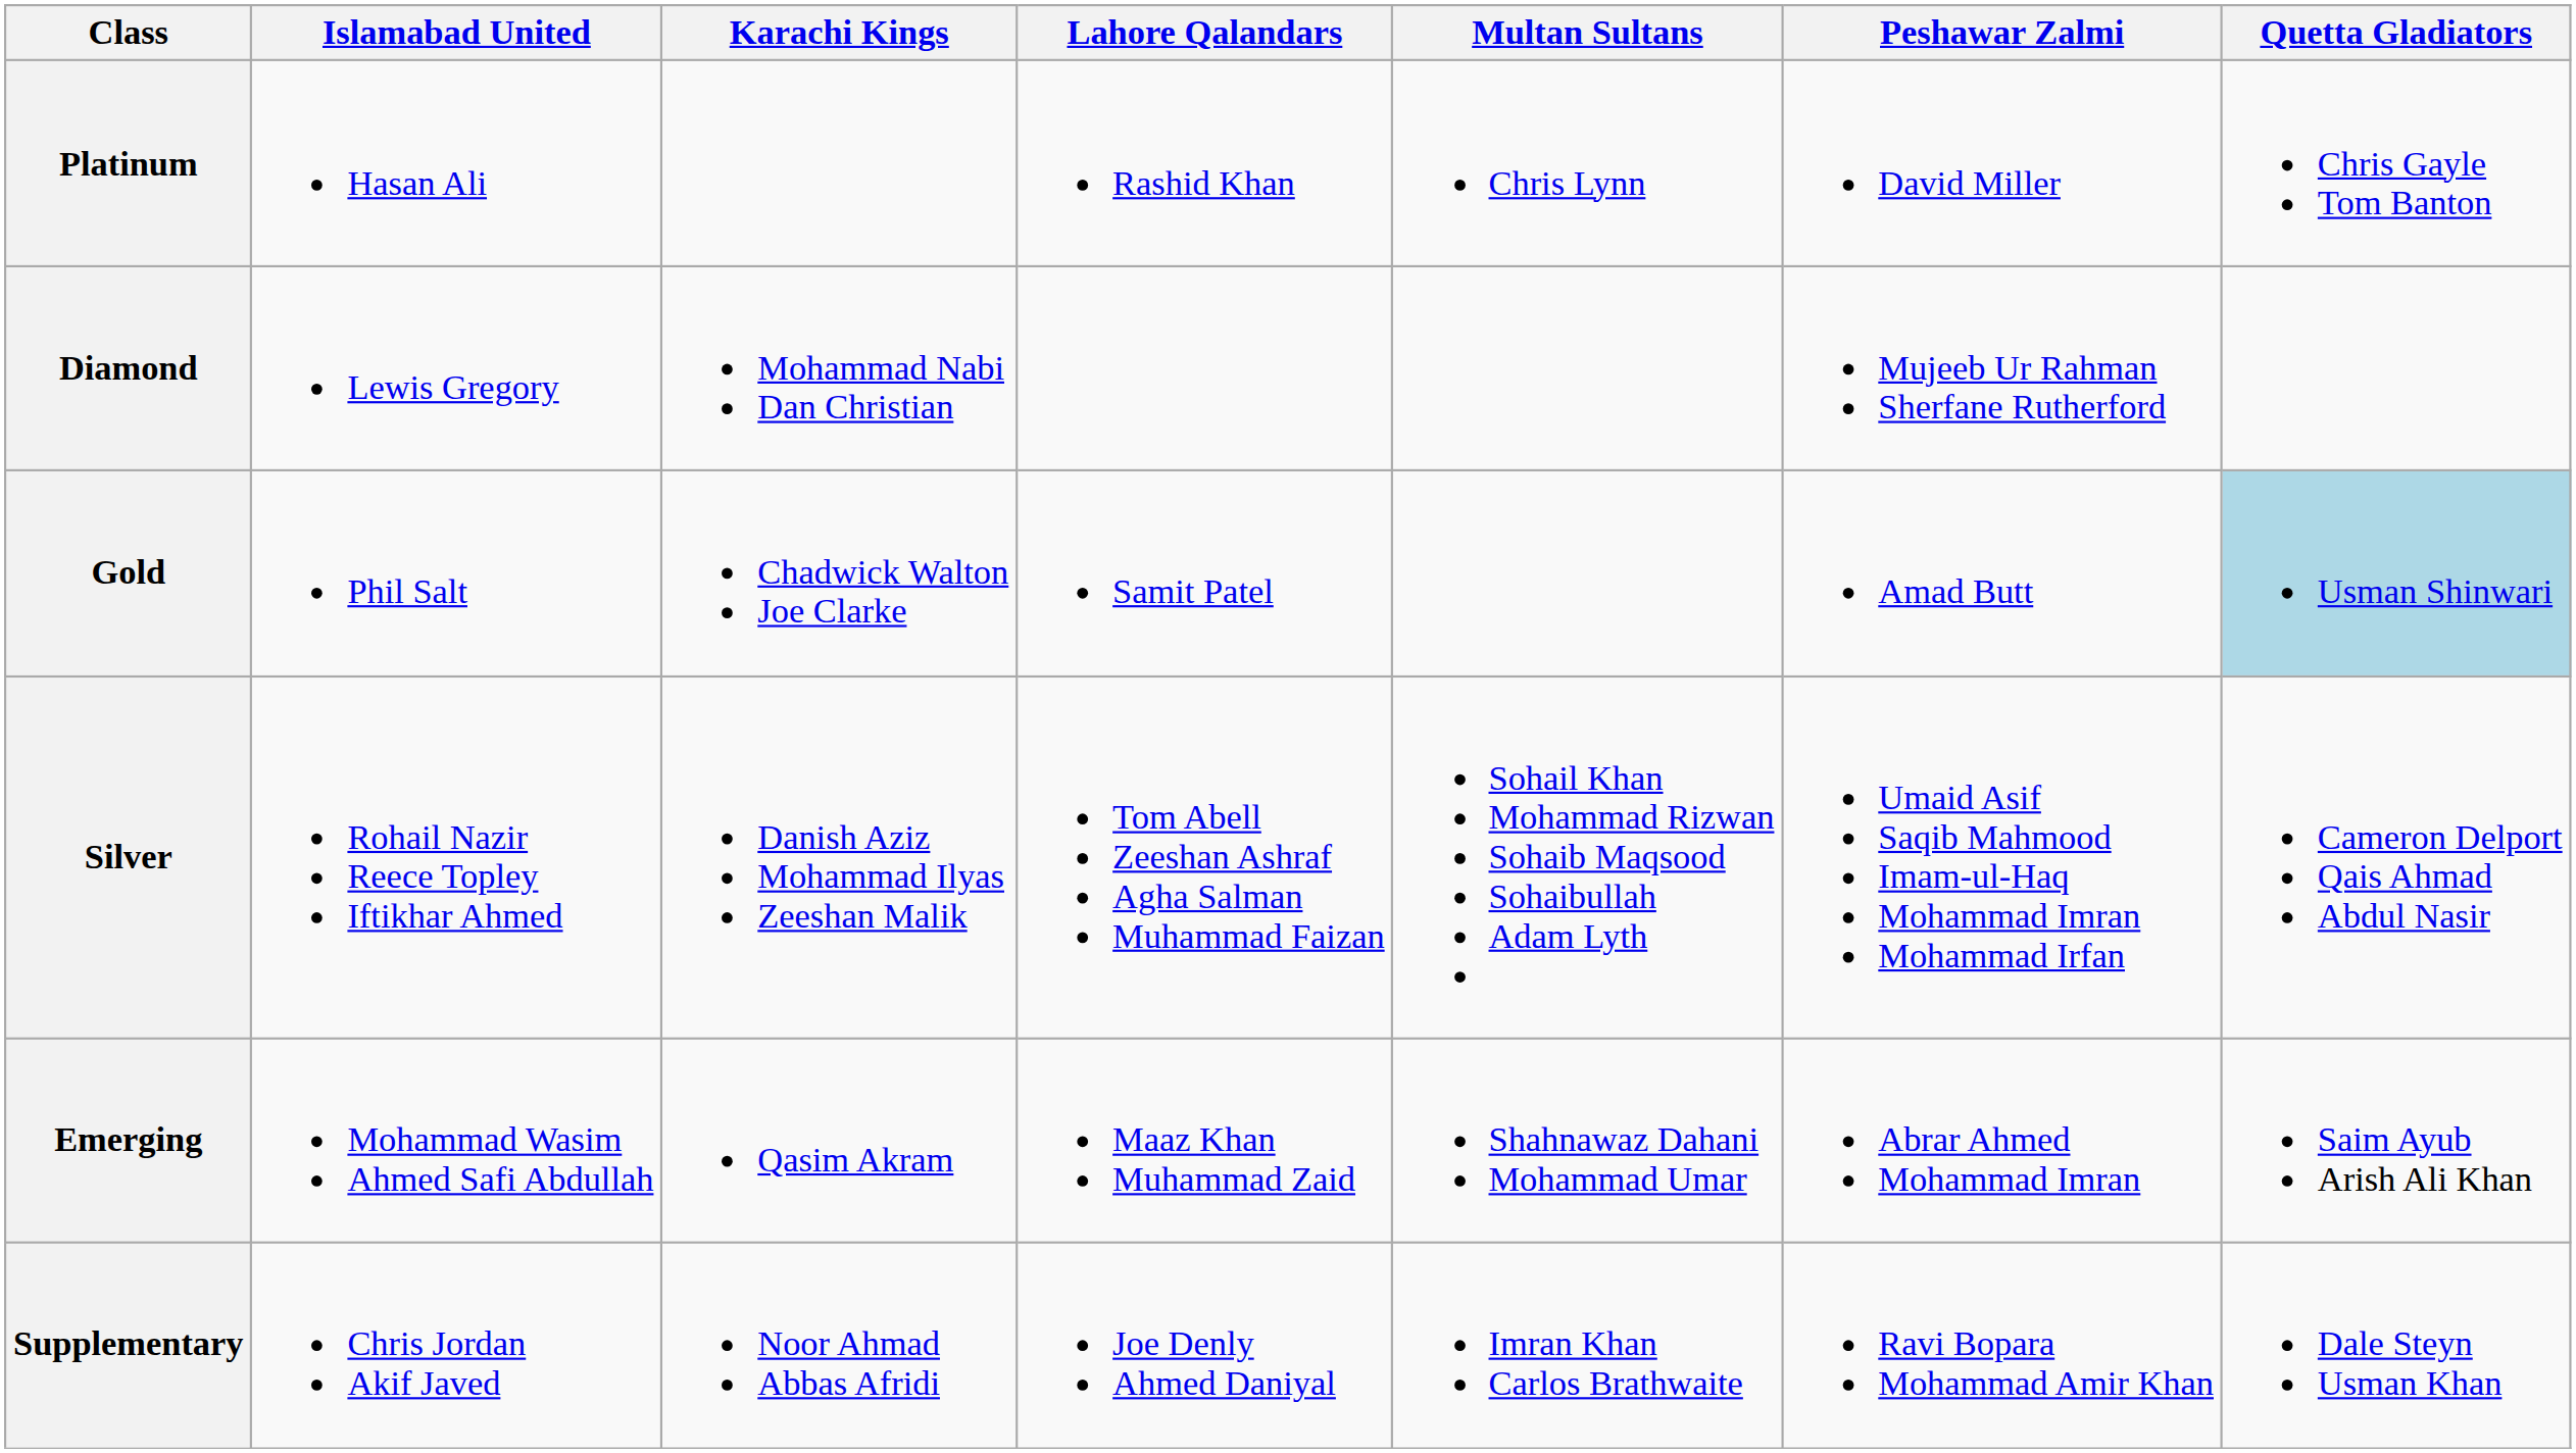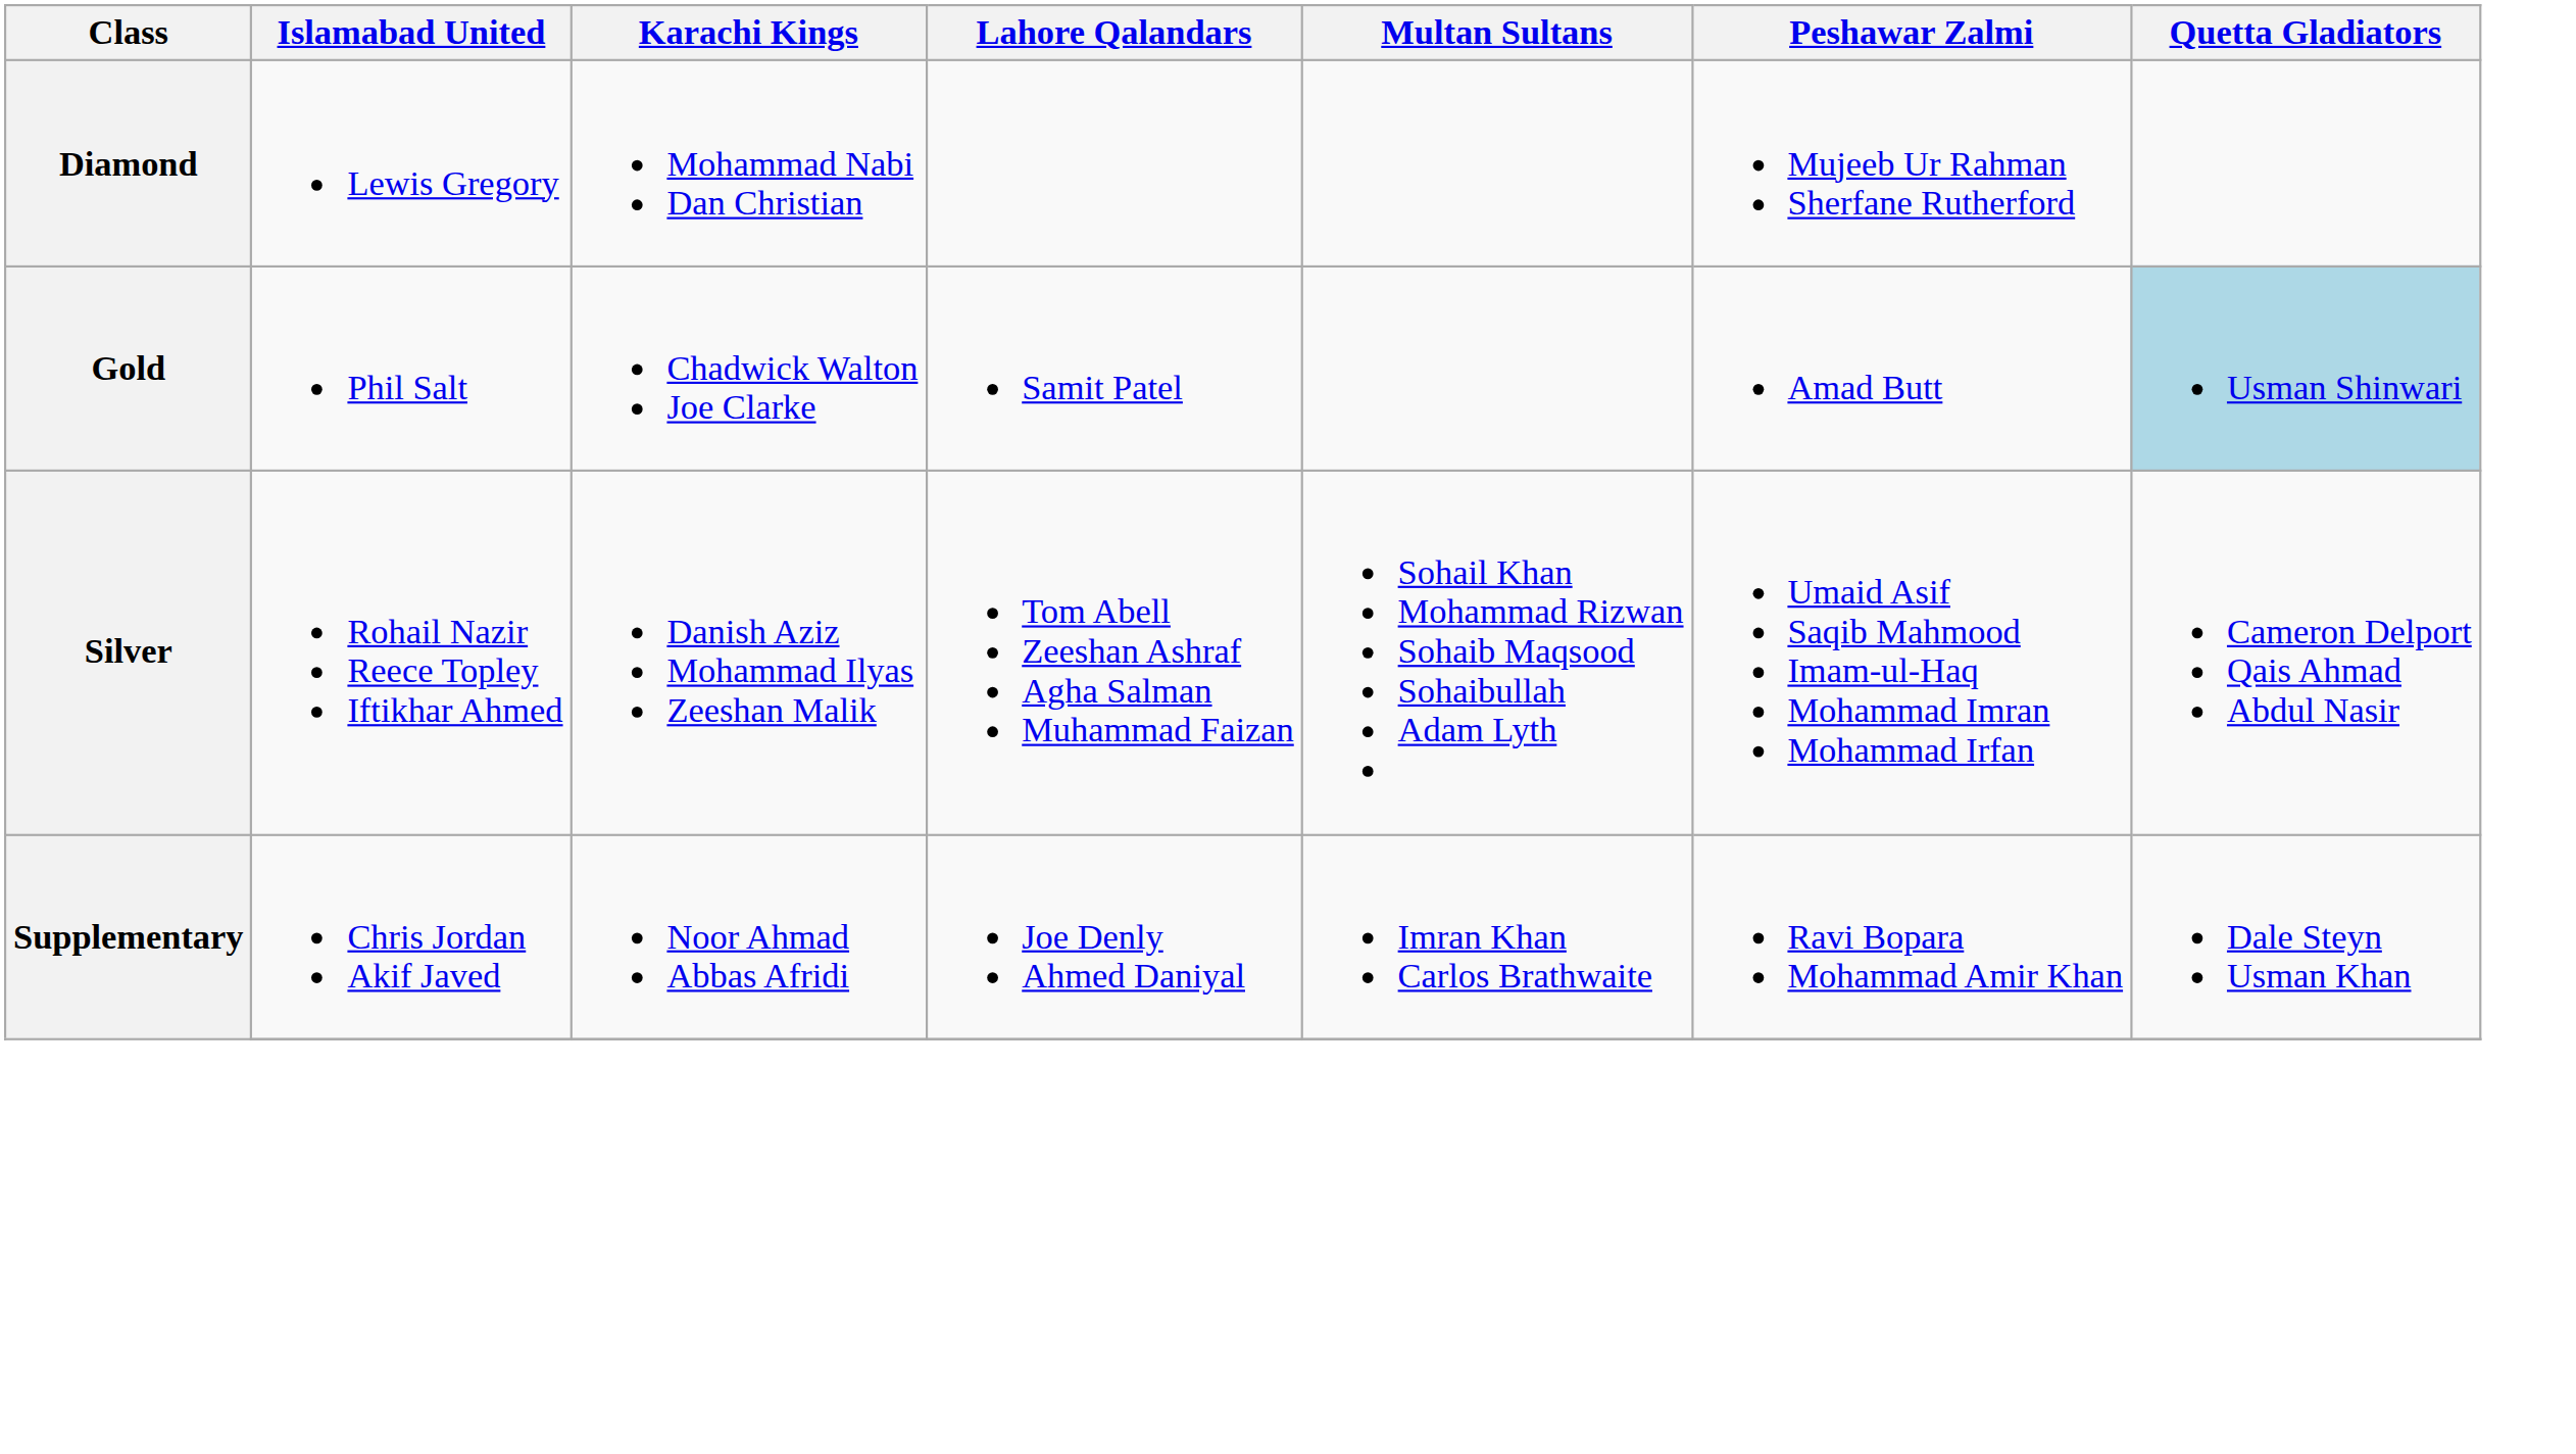 <table class="wikitable">
 <tr>
 <th>Class</th>
 <th><a href='#'>Islamabad United</a></th>
 <th><a href='#'>Karachi Kings</a></th>
 <th><a href='#'>Lahore Qalandars</a></th>
 <th><a href='#'>Multan Sultans</a></th>
 <th><a href='#'>Peshawar Zalmi</a></th>
 <th><a href='#'>Quetta Gladiators</a></th>
-</tr>
-<tr>
-<th>Platinum</th>
-<td><br><ul><li><a href='#'>Hasan Ali</a></li></ul></td>
-<td></td>
-<td><br><ul><li><a href='#'>Rashid Khan</a></li></ul></td>
-<td><br><ul><li><a href='#'>Chris Lynn</a></li></ul></td>
-<td><br><ul><li><a href='#'>David Miller</a></li></ul></td>
-<td><br><ul><li><a href='#'>Chris Gayle</a></li><li><a href='#'>Tom Banton</a></li></ul></td>
 </tr>
 <tr>
 <th>Diamond</th>
 <td><br><ul><li><a href='#'>Lewis Gregory</a></li></ul></td>
 <td><br><ul><li><a href='#'>Mohammad Nabi</a></li><li><a href='#'>Dan Christian</a></li></ul></td>
 <td></td>
 <td></td>
 <td><br><ul><li><a href='#'>Mujeeb Ur Rahman</a></li><li><a href='#'>Sherfane Rutherford</a></li></ul></td>
 <td></td>
 </tr>
 <tr>
 <th>Gold</th>
 <td><br><ul><li><a href='#'>Phil Salt</a></li></ul></td>
 <td><br><ul><li><a href='#'>Chadwick Walton</a></li><li><a href='#'>Joe Clarke</a></li></ul></td>
 <td><br><ul><li><a href='#'>Samit Patel</a></li></ul></td>
 <td></td>
 <td><br><ul><li><a href='#'>Amad Butt</a></li></ul></td>
 <td style="background: lightblue;"><br><ul><li><a href='#'>Usman Shinwari</a></li></ul></td>
 </tr>
 <tr>
 <th>Silver</th>
 <td><br><ul><li><a href='#'>Rohail Nazir</a></li><li><a href='#'>Reece Topley</a></li><li><a href='#'>Iftikhar Ahmed</a></li></ul></td>
 <td><br><ul><li><a href='#'>Danish Aziz</a></li><li><a href='#'>Mohammad Ilyas</a></li><li><a href='#'>Zeeshan Malik</a></li></ul></td>
 <td><br><ul><li><a href='#'>Tom Abell</a></li><li><a href='#'>Zeeshan Ashraf</a></li><li><a href='#'>Agha Salman</a></li><li><a href='#'>Muhammad Faizan</a></li></ul></td>
 <td><br><ul><li><a href='#'>Sohail Khan</a></li><li><a href='#'>Mohammad Rizwan</a></li><li><a href='#'>Sohaib Maqsood</a></li><li><a href='#'>Sohaibullah</a></li><li><a href='#'>Adam Lyth</a></li><li></li></ul></td>
 <td><br><ul><li><a href='#'>Umaid Asif</a></li><li><a href='#'>Saqib Mahmood</a></li><li><a href='#'>Imam-ul-Haq</a></li><li><a href='#'>Mohammad Imran</a></li><li><a href='#'>Mohammad Irfan</a></li></ul></td>
 <td><br><ul><li><a href='#'>Cameron Delport</a></li><li><a href='#'>Qais Ahmad</a></li><li><a href='#'>Abdul Nasir</a></li></ul></td>
 </tr>
 <tr>
-<th>Emerging</th>
-<td><br><ul><li><a href='#'>Mohammad Wasim</a></li><li><a href='#'>Ahmed Safi Abdullah</a></li></ul></td>
-<td><br><ul><li><a href='#'>Qasim Akram</a></li></ul></td>
-<td><br><ul><li><a href='#'>Maaz Khan</a></li><li><a href='#'>Muhammad Zaid</a></li></ul></td>
-<td><br><ul><li><a href='#'>Shahnawaz Dahani</a></li><li><a href='#'>Mohammad Umar</a></li></ul></td>
-<td><br><ul><li><a href='#'>Abrar Ahmed</a></li><li><a href='#'>Mohammad Imran</a></li></ul></td>
-<td><br><ul><li><a href='#'>Saim Ayub</a></li><li>Arish Ali Khan</li></ul></td>
-</tr>
-<tr>
 <th rowspan="4">Supplementary</th>
 <td><br><ul><li><a href='#'>Chris Jordan</a></li><li><a href='#'>Akif Javed</a></li></ul></td>
 <td><br><ul><li><a href='#'>Noor Ahmad</a></li><li><a href='#'>Abbas Afridi</a></li></ul></td>
 <td><br><ul><li><a href='#'>Joe Denly</a></li><li><a href='#'>Ahmed Daniyal</a></li></ul></td>
 <td><br><ul><li><a href='#'>Imran Khan</a></li><li><a href='#'>Carlos Brathwaite</a></li></ul></td>
 <td><br><ul><li><a href='#'>Ravi Bopara</a></li><li><a href='#'>Mohammad Amir Khan</a></li></ul></td>
 <td><br><ul><li><a href='#'>Dale Steyn</a></li><li><a href='#'>Usman Khan</a></li></ul></td>
 </tr>
 <tr>
 </tr>
 </table>
